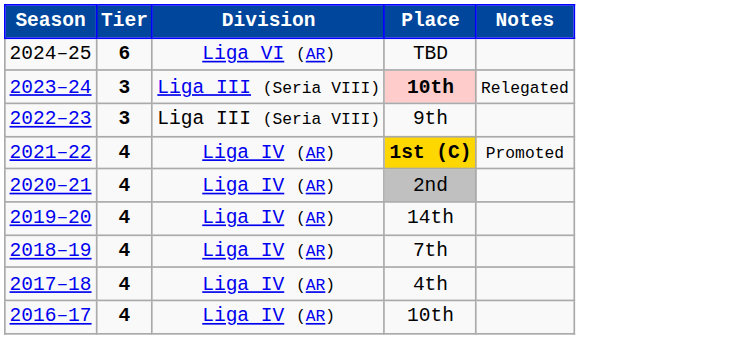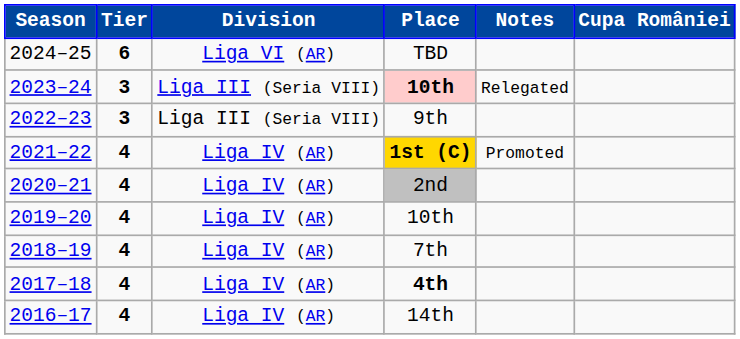 <table class="wikitable" style="text-align:center; font-size:90%">
 <tr>
 <th style="background:#00469c;color:#FFFFFF;border:1px solid #0000FF;">Season</th>
 <th style="background:#00469c;color:#FFFFFF;border:1px solid #0000FF;">Tier</th>
 <th style="background:#00469c;color:#FFFFFF;border:1px solid #0000FF;">Division</th>
 <th style="background:#00469c;color:#FFFFFF;border:1px solid #0000FF;">Place</th>
 <th style="background:#00469c;color:#FFFFFF;border:1px solid #0000FF;">Notes</th>
+<th style="background:#00469c;color:#FFFFFF;border:1px solid #0000FF;">Cupa României</th>
 </tr>
 <tr>
 <td>2024–25</td>
 <td><strong>6</strong></td>
 <td><a href='#'>Liga VI</a> <small>(<a href='#'>AR</a>)</small></td>
 <td>TBD</td>
+<td></td>
 <td></td>
 </tr>
 <tr>
 <td><a href='#'>2023–24</a></td>
 <td><strong>3</strong></td>
 <td><a href='#'>Liga III</a> <small>(Seria VIII)</small></td>
 <td align=center bgcolor=FFCCCC><strong>10th</strong></td>
 <td><small>Relegated</small></td>
+<td></td>
 </tr>
 <tr>
 <td><a href='#'>2022–23</a></td>
 <td><strong>3</strong></td>
 <td>Liga III <small>(Seria VIII)</small></td>
 <td>9th</td>
+<td></td>
 <td></td>
 </tr>
 <tr>
 <td><a href='#'>2021–22</a></td>
 <td><strong>4</strong></td>
 <td><a href='#'>Liga IV</a> <small>(<a href='#'>AR</a>)</small></td>
 <td align=center bgcolor=gold><strong>1st</strong> <strong>(C)</strong></td>
 <td><small>Promoted</small></td>
+<td></td>
 </tr>
 <tr>
 <td><a href='#'>2020–21</a></td>
 <td><strong>4</strong></td>
 <td><a href='#'>Liga IV</a> <small>(<a href='#'>AR</a>)</small></td>
 <td align=center bgcolor=silver>2nd</td>
 <td></td>
+<td></td>
 </tr>
 <tr>
 <td><a href='#'>2019–20</a></td>
 <td><strong>4</strong></td>
 <td><a href='#'>Liga IV</a> <small>(<a href='#'>AR</a>)</small></td>
-<td>14th</td>
+<td>10th</td>
+<td></td>
 <td></td>
 </tr>
 <tr>
 <td><a href='#'>2018–19</a></td>
 <td><strong>4</strong></td>
 <td><a href='#'>Liga IV</a> <small>(<a href='#'>AR</a>)</small></td>
 <td>7th</td>
 <td></td>
+<td></td>
 </tr>
 <tr>
 <td><a href='#'>2017–18</a></td>
 <td><strong>4</strong></td>
 <td><a href='#'>Liga IV</a> <small>(<a href='#'>AR</a>)</small></td>
-<td>4th</td>
+<td><strong>4th</strong></td>
+<td></td>
 <td></td>
 </tr>
 <tr>
 <td><a href='#'>2016–17</a></td>
 <td><strong>4</strong></td>
 <td><a href='#'>Liga IV</a> <small>(<a href='#'>AR</a>)</small></td>
-<td>10th</td>
+<td>14th</td>
+<td></td>
 <td></td>
 </tr>
 </table>
